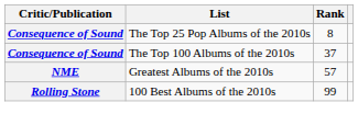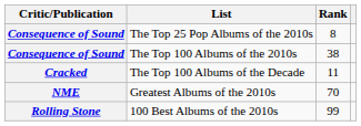 <table class="wikitable plainrowheaders sortable">
 <tr>
 <th>Critic/Publication</th>
 <th>List</th>
 <th>Rank</th>
 <th scope="col" class="unsortable"></th>
 </tr>
 <tr>
 <th scope="row"><em><a href='#'>Consequence of Sound</a></em></th>
 <td>The Top 25 Pop Albums of the 2010s</td>
 <td align="center">8</td>
 <td align="center"></td>
 </tr>
 <tr>
 <th scope="row"><em><a href='#'>Consequence of Sound</a></em></th>
 <td>The Top 100 Albums of the 2010s</td>
-<td align="center">37</td>
+<td align="center">38</td>
+<td align="center"></td>
+</tr>
+<tr>
+<th scope="row"><em><a href='#'>Cracked</a></em></th>
+<td>The Top 100 Albums of the Decade</td>
+<td align="center">11</td>
 <td align="center"></td>
 </tr>
 <tr>
 <th scope="row"><em><a href='#'>NME</a></em></th>
 <td>Greatest Albums of the 2010s</td>
-<td align="center">57</td>
+<td align="center">70</td>
 <td align="center"></td>
 </tr>
 <tr>
 <th scope="row"><em><a href='#'>Rolling Stone</a></em></th>
 <td>100 Best Albums of the 2010s</td>
 <td align="center">99</td>
 <td align="center"></td>
 </tr>
 </table>
